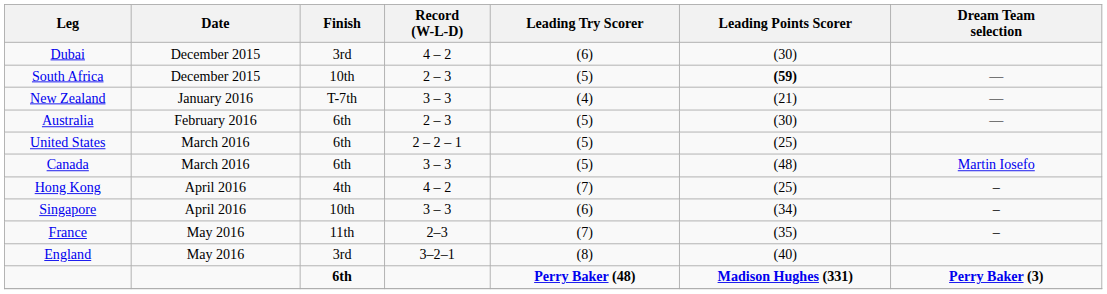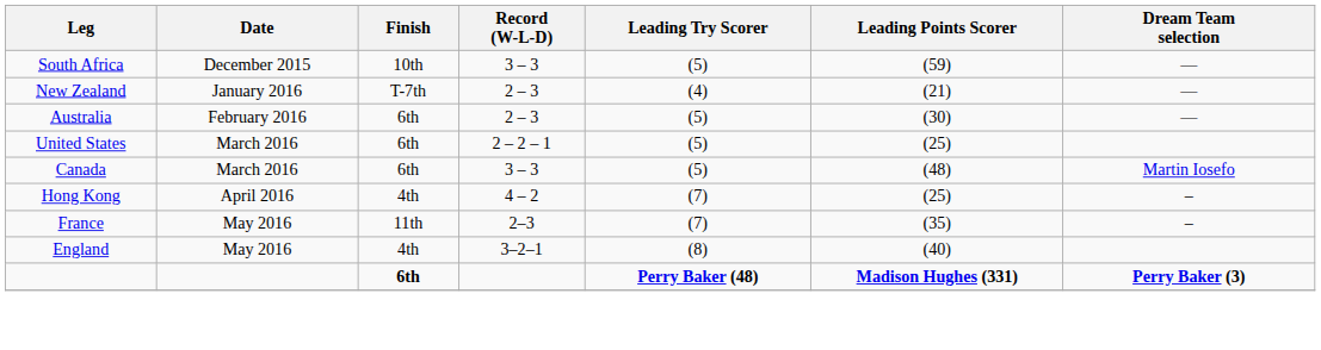 <table class="wikitable sortable" style="text-align:center">
 <tr bgcolor="#efefef">
 <th scope="col" width=6%>Leg</th>
 <th scope="col" width=8%>Date</th>
 <th scope="col" width=4%>Finish</th>
 <th scope="col" width=5%>Record <br> (W-L-D)</th>
 <th scope="col" width=9%>Leading Try Scorer</th>
 <th scope="col" width=10%>Leading Points Scorer</th>
 <th scope="col" width=10%>Dream Team <br> selection</th>
 </tr>
 <tr>
-<td><a href='#'>Dubai</a></td>
-<td>December 2015</td>
-<td>3rd</td>
-<td>4 – 2</td>
-<td> (6)</td>
-<td> (30)</td>
-<td></td>
-</tr>
-<tr>
 <td><a href='#'>South Africa</a></td>
 <td>December 2015</td>
 <td>10th</td>
-<td>2 – 3</td>
+<td>3 – 3</td>
 <td> (5)</td>
-<td><strong> (59)</strong></td>
+<td> (59)</td>
 <td>—</td>
 </tr>
 <tr>
 <td><a href='#'>New Zealand</a></td>
 <td>January 2016</td>
 <td>T-7th</td>
-<td>3 – 3</td>
+<td>2 – 3</td>
 <td> (4)</td>
 <td> (21)</td>
 <td>—</td>
 </tr>
 <tr>
 <td><a href='#'>Australia</a></td>
 <td>February 2016</td>
 <td>6th</td>
 <td>2 – 3</td>
 <td> (5)</td>
 <td> (30)</td>
 <td>—</td>
 </tr>
 <tr>
 <td><a href='#'>United States</a></td>
 <td>March 2016</td>
 <td>6th</td>
 <td>2 – 2 – 1</td>
 <td> (5)</td>
 <td> (25)</td>
 <td></td>
 </tr>
 <tr>
 <td><a href='#'>Canada</a></td>
 <td>March 2016</td>
 <td>6th</td>
 <td>3 – 3</td>
 <td> (5)</td>
 <td> (48)</td>
 <td><a href='#'>Martin Iosefo</a></td>
 </tr>
 <tr>
 <td><a href='#'>Hong Kong</a></td>
 <td>April 2016</td>
 <td>4th</td>
 <td>4 – 2</td>
 <td> (7)</td>
 <td> (25)</td>
 <td>–</td>
 </tr>
 <tr>
-<td><a href='#'>Singapore</a></td>
-<td>April 2016</td>
-<td>10th</td>
-<td>3 – 3</td>
-<td> (6)</td>
-<td> (34)</td>
-<td>–</td>
-</tr>
-<tr>
 <td><a href='#'>France</a></td>
 <td>May 2016</td>
 <td>11th</td>
 <td>2–3</td>
 <td> (7)</td>
 <td> (35)</td>
 <td>–</td>
 </tr>
 <tr>
 <td><a href='#'>England</a></td>
 <td>May 2016</td>
-<td>3rd</td>
+<td>4th</td>
 <td>3–2–1</td>
 <td> (8)</td>
 <td> (40)</td>
 <td></td>
 </tr>
 <tr>
 <td></td>
 <td></td>
 <td><strong>6th</strong></td>
 <td></td>
 <td><strong><a href='#'>Perry Baker</a> (48)</strong></td>
 <td><strong><a href='#'>Madison Hughes</a> (331)</strong></td>
 <td><strong><a href='#'>Perry Baker</a> (3)</strong></td>
 </tr>
 <tr>
 </tr>
 </table>
